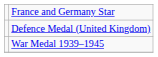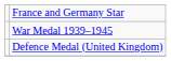 <table class="wikitable">
 <tr>
 <td></td>
 <td><a href='#'>France and Germany Star</a></td>
 </tr>
 <tr>
 <td></td>
-<td><a href='#'>Defence Medal (United Kingdom)</a></td>
+<td><a href='#'>War Medal 1939–1945</a></td>
 </tr>
 <tr>
 <td></td>
-<td><a href='#'>War Medal 1939–1945</a></td>
+<td><a href='#'>Defence Medal (United Kingdom)</a></td>
 </tr>
 <tr>
 </tr>
 </table>
